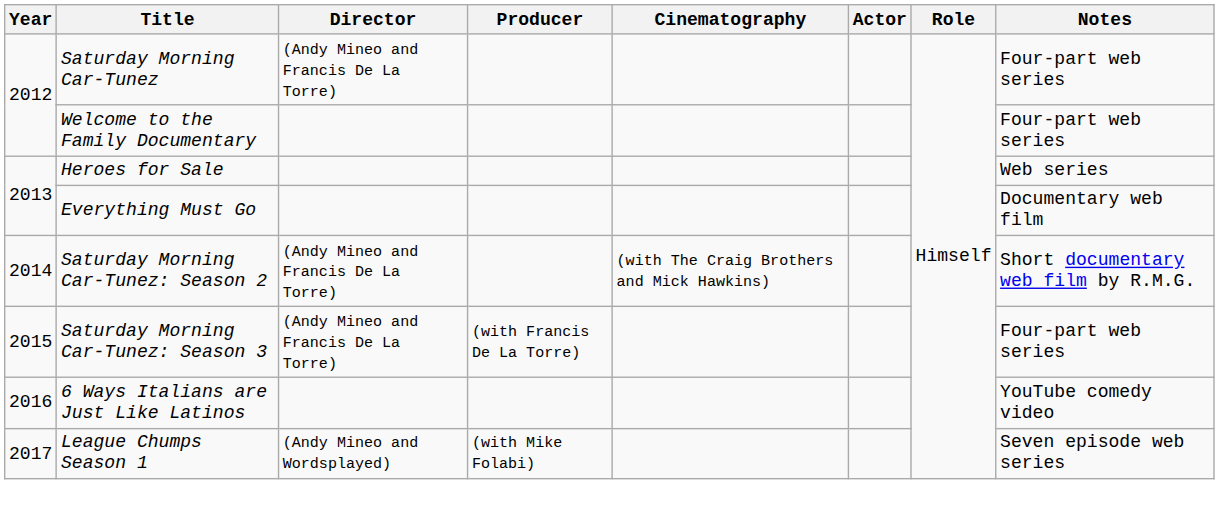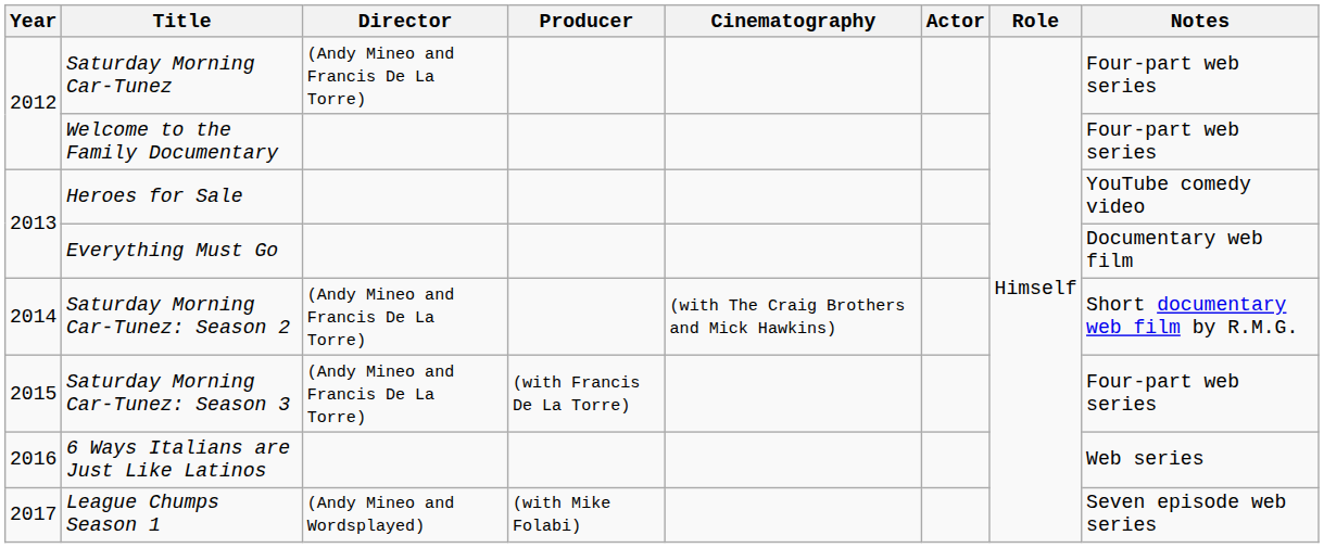 <table class="wikitable">
 <tr>
 <th>Year</th>
 <th>Title</th>
 <th>Director</th>
 <th>Producer</th>
 <th>Cinematography</th>
 <th>Actor</th>
 <th>Role</th>
 <th>Notes</th>
 </tr>
 <tr>
 <td rowspan="2">2012</td>
 <td><em>Saturday Morning Car-Tunez</em></td>
 <td> <small>(Andy Mineo and Francis De La Torre)</small></td>
 <td></td>
 <td></td>
 <td></td>
 <td rowspan="8">Himself</td>
 <td>Four-part web series</td>
 </tr>
 <tr>
 <td><em>Welcome to the Family Documentary</em></td>
 <td></td>
 <td></td>
 <td></td>
 <td></td>
 <td>Four-part web series</td>
 </tr>
 <tr>
 <td rowspan="2">2013</td>
 <td><em>Heroes for Sale</em></td>
 <td></td>
 <td></td>
 <td></td>
 <td></td>
-<td>Web series</td>
+<td>YouTube comedy video</td>
 </tr>
 <tr>
 <td><em>Everything Must Go</em></td>
 <td></td>
 <td></td>
 <td></td>
 <td></td>
 <td>Documentary web film</td>
 </tr>
 <tr>
 <td>2014</td>
 <td><em>Saturday Morning Car-Tunez: Season 2</em></td>
 <td> <small>(Andy Mineo and Francis De La Torre)</small></td>
 <td></td>
 <td> <small>(with The Craig Brothers and Mick Hawkins)</small></td>
 <td></td>
 <td>Short <a href='#'>documentary</a> <a href='#'>web film</a> by R.M.G.</td>
 </tr>
 <tr>
 <td>2015</td>
 <td><em>Saturday Morning Car-Tunez: Season 3</em></td>
 <td> <small>(Andy Mineo and Francis De La Torre)</small></td>
 <td> <small>(with Francis De La Torre)</small></td>
 <td></td>
 <td></td>
 <td>Four-part web series</td>
 </tr>
 <tr>
 <td>2016</td>
 <td><em>6 Ways Italians are Just Like Latinos</em></td>
 <td></td>
 <td></td>
 <td></td>
 <td></td>
-<td>YouTube comedy video</td>
+<td>Web series</td>
 </tr>
 <tr>
 <td>2017</td>
 <td><em>League Chumps Season 1</em></td>
 <td> <small>(Andy Mineo and Wordsplayed)</small></td>
 <td> <small>(with Mike Folabi)</small></td>
 <td></td>
 <td></td>
 <td>Seven episode web series</td>
 </tr>
 </table>
